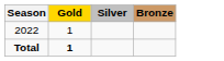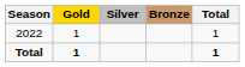 <table class="wikitable" style="text-align:center">
 <tr>
 <th width = "55">Season</th>
 <th width = "55" style="background: gold;">Gold</th>
 <th width = "55" style="background: silver;">Silver</th>
 <th width = "55" style="background: #cc9966;">Bronze</th>
+<th width = "55">Total</th>
 </tr>
 <tr>
 <td>2022</td>
 <td>1</td>
 <td></td>
 <td></td>
+<td>1</td>
 </tr>
 <tr>
 <td><strong>Total</strong></td>
 <td><strong>1</strong></td>
 <td></td>
 <td></td>
+<td><strong>1</strong></td>
 </tr>
 </table>
